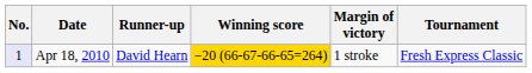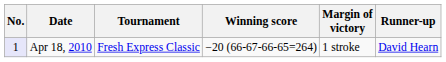 <table class="wikitable" style="font-size:95%;">
 <tr>
 <th>No.</th>
 <th>Date</th>
-<th>Runner-up</th>
+<th>Tournament</th>
 <th>Winning score</th>
 <th>Margin of<br>victory</th>
-<th>Tournament</th>
+<th>Runner-up</th>
 </tr>
 <tr>
 <td align=center style="background: lavender;">1</td>
 <td>Apr 18, <a href='#'>2010</a></td>
+<td><a href='#'>Fresh Express Classic</a></td>
+<td>−20 (66-67-66-65=264)</td>
+<td>1 stroke</td>
 <td> <a href='#'>David Hearn</a></td>
-<td style="background: gold;">−20 (66-67-66-65=264)</td>
-<td>1 stroke</td>
-<td><a href='#'>Fresh Express Classic</a></td>
 </tr>
 </table>
